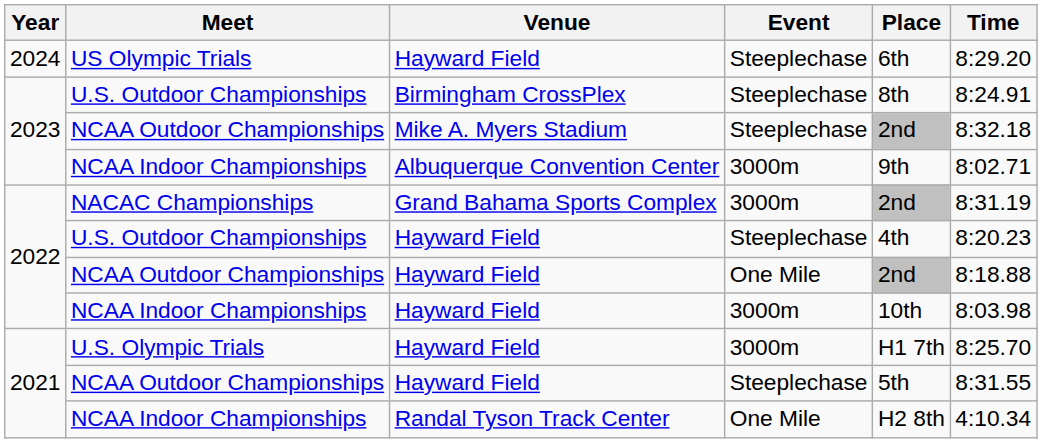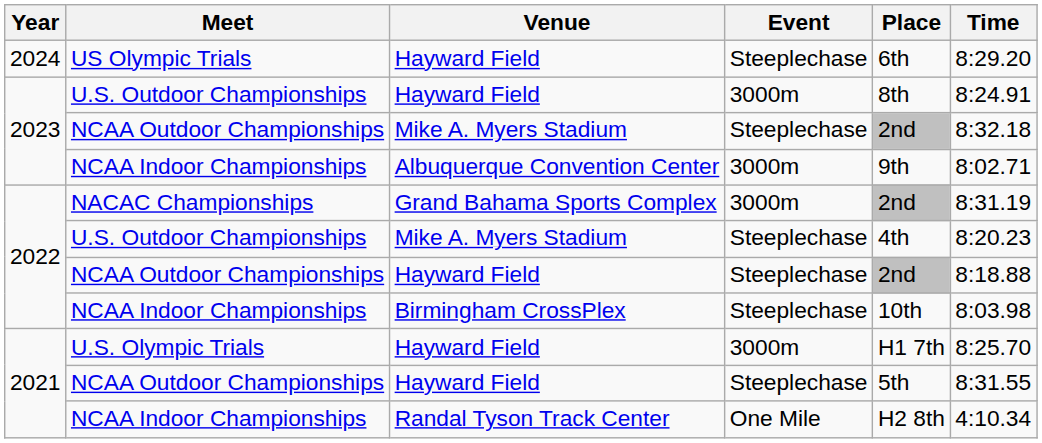 <table class="wikitable">
 <tr>
 <th>Year</th>
 <th>Meet</th>
 <th>Venue</th>
 <th>Event</th>
 <th>Place</th>
 <th>Time</th>
 </tr>
 <tr>
 <td>2024</td>
 <td><a href='#'>US Olympic Trials</a></td>
 <td><a href='#'>Hayward Field</a></td>
 <td>Steeplechase</td>
 <td>6th</td>
 <td>8:29.20</td>
 </tr>
 <tr>
 <td rowspan="3">2023</td>
 <td><a href='#'>U.S. Outdoor Championships</a></td>
-<td><a href='#'>Birmingham CrossPlex</a></td>
-<td>Steeplechase</td>
+<td><a href='#'>Hayward Field</a></td>
+<td>3000m</td>
 <td>8th</td>
 <td>8:24.91</td>
 </tr>
 <tr>
 <td><a href='#'>NCAA Outdoor Championships</a></td>
 <td><a href='#'>Mike A. Myers Stadium</a></td>
 <td>Steeplechase</td>
 <td bgcolor="silver">2nd</td>
 <td>8:32.18</td>
 </tr>
 <tr>
 <td><a href='#'>NCAA Indoor Championships</a></td>
 <td><a href='#'>Albuquerque Convention Center</a></td>
 <td>3000m</td>
 <td>9th</td>
 <td>8:02.71</td>
 </tr>
 <tr>
 <td rowspan="4">2022</td>
 <td><a href='#'>NACAC Championships</a></td>
 <td><a href='#'>Grand Bahama Sports Complex</a></td>
 <td>3000m</td>
 <td bgcolor="silver">2nd</td>
 <td>8:31.19</td>
 </tr>
 <tr>
 <td><a href='#'>U.S. Outdoor Championships</a></td>
-<td><a href='#'>Hayward Field</a></td>
+<td><a href='#'>Mike A. Myers Stadium</a></td>
 <td>Steeplechase</td>
 <td>4th</td>
 <td>8:20.23</td>
 </tr>
 <tr>
 <td><a href='#'>NCAA Outdoor Championships</a></td>
 <td><a href='#'>Hayward Field</a></td>
-<td>One Mile</td>
+<td>Steeplechase</td>
 <td bgcolor="silver">2nd</td>
 <td>8:18.88</td>
 </tr>
 <tr>
 <td><a href='#'>NCAA Indoor Championships</a></td>
-<td><a href='#'>Hayward Field</a></td>
-<td>3000m</td>
+<td><a href='#'>Birmingham CrossPlex</a></td>
+<td>Steeplechase</td>
 <td>10th</td>
 <td>8:03.98</td>
 </tr>
 <tr>
 <td rowspan="3">2021</td>
 <td><a href='#'>U.S. Olympic Trials</a></td>
 <td><a href='#'>Hayward Field</a></td>
 <td>3000m</td>
 <td>H1 7th</td>
 <td>8:25.70</td>
 </tr>
 <tr>
 <td><a href='#'>NCAA Outdoor Championships</a></td>
 <td><a href='#'>Hayward Field</a></td>
 <td>Steeplechase</td>
 <td>5th</td>
 <td>8:31.55</td>
 </tr>
 <tr>
 <td><a href='#'>NCAA Indoor Championships</a></td>
 <td><a href='#'>Randal Tyson Track Center</a></td>
 <td>One Mile</td>
 <td>H2 8th</td>
 <td>4:10.34</td>
 </tr>
 </table>
